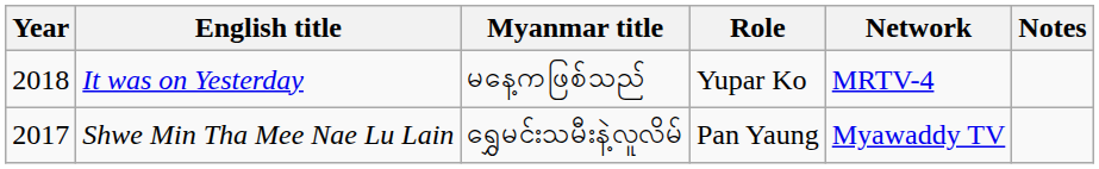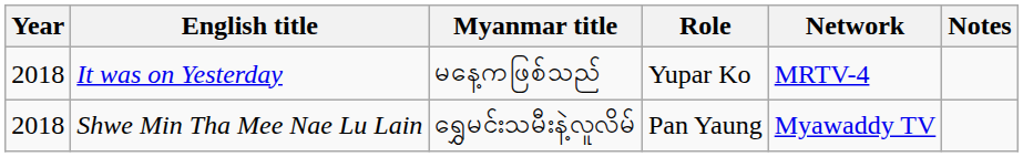 <table class="wikitable">
 <tr>
 <th width=10>Year</th>
 <th>English title</th>
 <th>Myanmar title</th>
 <th>Role</th>
 <th>Network</th>
 <th>Notes</th>
 </tr>
 <tr>
 <td rowspan="1">2018</td>
 <td><em><a href='#'>It was on Yesterday</a></em></td>
 <td>မနေ့ကဖြစ်သည်</td>
 <td>Yupar Ko</td>
 <td><a href='#'>MRTV-4</a></td>
 <td></td>
 </tr>
 <tr>
-<td rowspan="1">2017</td>
+<td rowspan="1">2018</td>
 <td><em>Shwe Min Tha Mee Nae Lu Lain</em></td>
 <td>ရွှေမင်းသမီးနဲ့လူလိမ်</td>
 <td>Pan Yaung</td>
 <td><a href='#'>Myawaddy TV</a></td>
 <td></td>
 </tr>
 </table>
